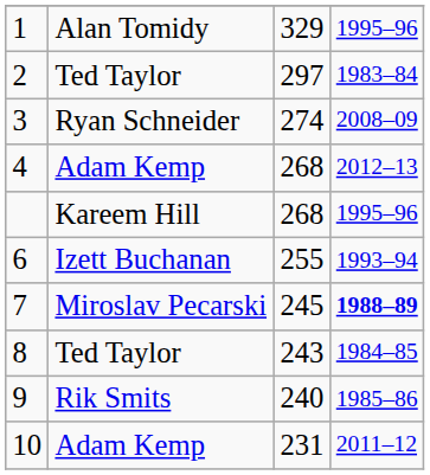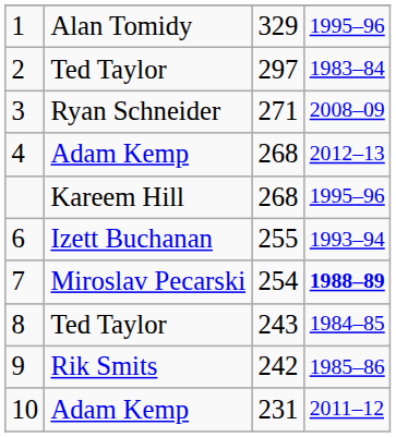 <table class="wikitable">
 <tr>
 </tr>
 <tr>
 <td>1</td>
 <td>Alan Tomidy</td>
 <td>329</td>
 <td style="font-size:80%;"><a href='#'>1995–96</a></td>
 </tr>
 <tr>
 <td>2</td>
 <td>Ted Taylor</td>
 <td>297</td>
 <td style="font-size:80%;"><a href='#'>1983–84</a></td>
 </tr>
 <tr>
 <td>3</td>
 <td>Ryan Schneider</td>
-<td>274</td>
+<td>271</td>
 <td style="font-size:80%;"><a href='#'>2008–09</a></td>
 </tr>
 <tr>
 <td>4</td>
 <td><a href='#'>Adam Kemp</a></td>
 <td>268</td>
 <td style="font-size:80%;"><a href='#'>2012–13</a></td>
 </tr>
 <tr>
 <td></td>
 <td>Kareem Hill</td>
 <td>268</td>
 <td style="font-size:80%;"><a href='#'>1995–96</a></td>
 </tr>
 <tr>
 <td>6</td>
 <td><a href='#'>Izett Buchanan</a></td>
 <td>255</td>
 <td style="font-size:80%;"><a href='#'>1993–94</a></td>
 </tr>
 <tr>
 <td>7</td>
 <td><a href='#'>Miroslav Pecarski</a></td>
-<td>245</td>
+<td>254</td>
 <td style="font-size:80%;"><strong><a href='#'>1988–89</a></strong></td>
 </tr>
 <tr>
 <td>8</td>
 <td>Ted Taylor</td>
 <td>243</td>
 <td style="font-size:80%;"><a href='#'>1984–85</a></td>
 </tr>
 <tr>
 <td>9</td>
 <td><a href='#'>Rik Smits</a></td>
-<td>240</td>
+<td>242</td>
 <td style="font-size:80%;"><a href='#'>1985–86</a></td>
 </tr>
 <tr>
 <td>10</td>
 <td><a href='#'>Adam Kemp</a></td>
 <td>231</td>
 <td style="font-size:80%;"><a href='#'>2011–12</a></td>
 </tr>
 </table>
